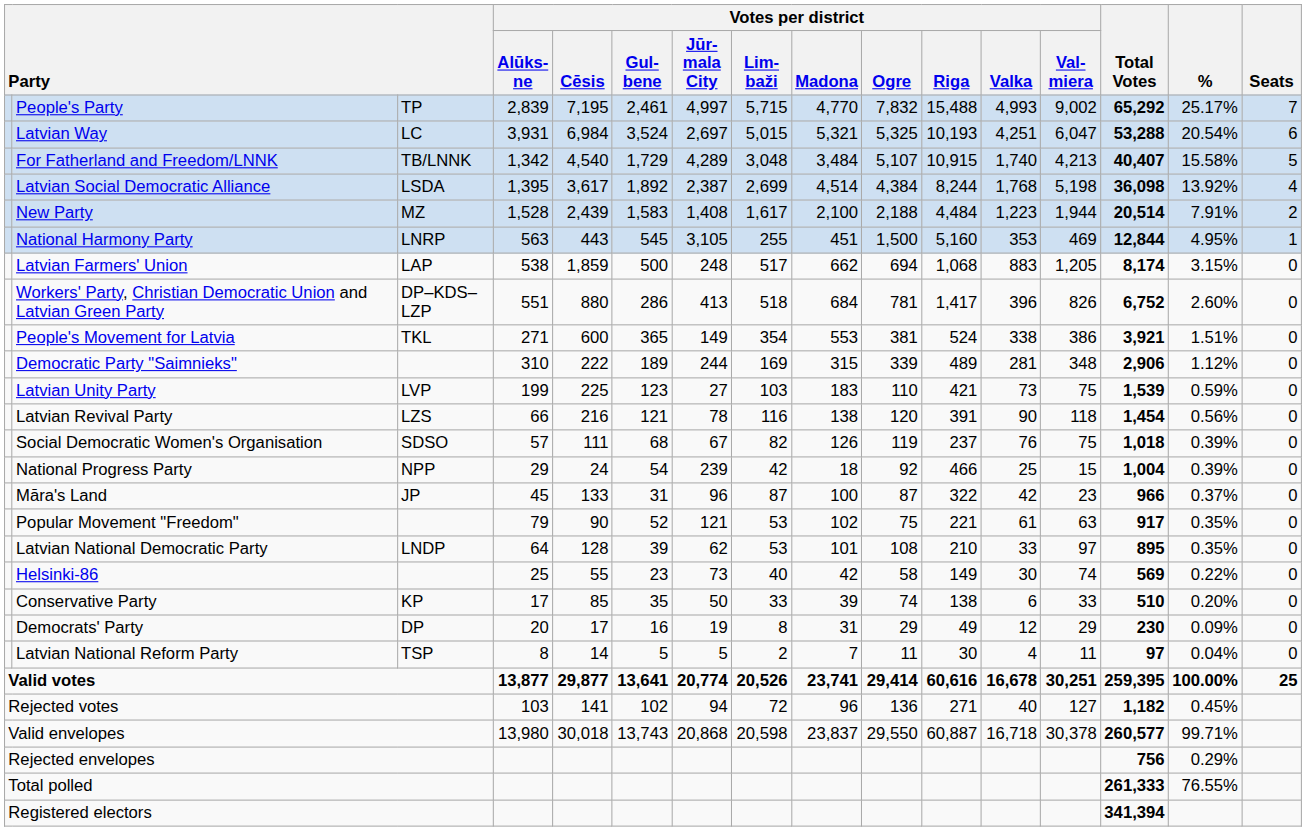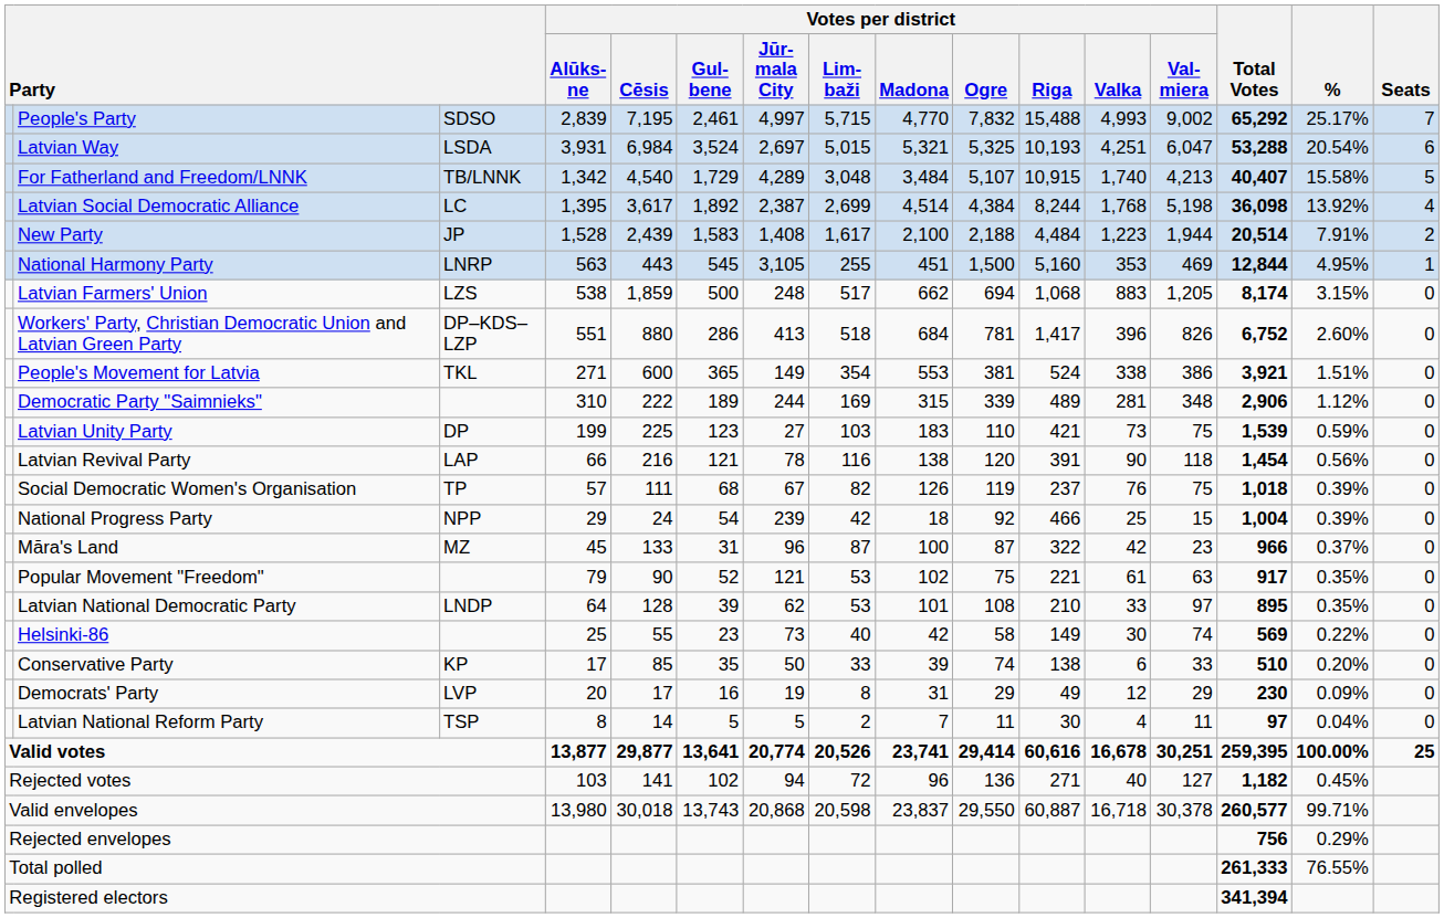 <table class="wikitable" border="1" style="text-align:right;">
 <tr>
 <th style="text-align:left;" valign=bottom rowspan=2 colspan=3>Party</th>
 <th colspan=10>Votes per district</th>
 <th align=center valign=bottom rowspan=2 width="50">Total Votes</th>
 <th align=center valign=bottom rowspan=2 width="50">%</th>
 <th align=center valign=bottom rowspan=2 width="50">Seats</th>
 </tr>
 <tr>
 <th align=center valign=bottom width="50"><a href='#'>Alūks- ne</a></th>
 <th align=center valign=bottom width="50"><a href='#'>Cēsis</a></th>
 <th align=center valign=bottom width="50"><a href='#'>Gul- bene</a></th>
 <th align=center valign=bottom width="50"><a href='#'>Jūr- mala City</a></th>
 <th align=center valign=bottom width="50"><a href='#'>Lim- baži</a></th>
 <th align=center valign=bottom width="50"><a href='#'>Madona</a></th>
 <th align=center valign=bottom width="50"><a href='#'>Ogre</a></th>
 <th align=center valign=bottom width="50"><a href='#'>Riga</a></th>
 <th align=center valign=bottom width="50"><a href='#'>Valka</a></th>
 <th align=center valign=bottom width="50"><a href='#'>Val- miera</a></th>
 </tr>
 <tr style="background:#CEE0F2;">
 <td></td>
 <td align=left><a href='#'>People's Party</a></td>
-<td align=left>TP</td>
+<td align=left>SDSO</td>
 <td>2,839</td>
 <td>7,195</td>
 <td>2,461</td>
 <td>4,997</td>
 <td>5,715</td>
 <td>4,770</td>
 <td>7,832</td>
 <td>15,488</td>
 <td>4,993</td>
 <td>9,002</td>
 <td><strong>65,292</strong></td>
 <td>25.17%</td>
 <td>7</td>
 </tr>
 <tr style="background:#CEE0F2;">
 <td></td>
 <td align=left><a href='#'>Latvian Way</a></td>
-<td align=left>LC</td>
+<td align=left>LSDA</td>
 <td>3,931</td>
 <td>6,984</td>
 <td>3,524</td>
 <td>2,697</td>
 <td>5,015</td>
 <td>5,321</td>
 <td>5,325</td>
 <td>10,193</td>
 <td>4,251</td>
 <td>6,047</td>
 <td><strong>53,288</strong></td>
 <td>20.54%</td>
 <td>6</td>
 </tr>
 <tr style="background:#CEE0F2;">
 <td></td>
 <td align=left><a href='#'>For Fatherland and Freedom/LNNK</a></td>
 <td align=left>TB/LNNK</td>
 <td>1,342</td>
 <td>4,540</td>
 <td>1,729</td>
 <td>4,289</td>
 <td>3,048</td>
 <td>3,484</td>
 <td>5,107</td>
 <td>10,915</td>
 <td>1,740</td>
 <td>4,213</td>
 <td><strong>40,407</strong></td>
 <td>15.58%</td>
 <td>5</td>
 </tr>
 <tr style="background:#CEE0F2;">
 <td></td>
 <td align=left style="white-space: nowrap;"><a href='#'>Latvian Social Democratic Alliance</a></td>
-<td align=left>LSDA</td>
+<td align=left>LC</td>
 <td>1,395</td>
 <td>3,617</td>
 <td>1,892</td>
 <td>2,387</td>
 <td>2,699</td>
 <td>4,514</td>
 <td>4,384</td>
 <td>8,244</td>
 <td>1,768</td>
 <td>5,198</td>
 <td><strong>36,098</strong></td>
 <td>13.92%</td>
 <td>4</td>
 </tr>
 <tr style="background:#CEE0F2;">
 <td></td>
 <td align=left><a href='#'>New Party</a></td>
-<td align=left>MZ</td>
+<td align=left>JP</td>
 <td>1,528</td>
 <td>2,439</td>
 <td>1,583</td>
 <td>1,408</td>
 <td>1,617</td>
 <td>2,100</td>
 <td>2,188</td>
 <td>4,484</td>
 <td>1,223</td>
 <td>1,944</td>
 <td><strong>20,514</strong></td>
 <td>7.91%</td>
 <td>2</td>
 </tr>
 <tr style="background:#CEE0F2;">
 <td></td>
 <td align=left><a href='#'>National Harmony Party</a></td>
 <td align=left>LNRP</td>
 <td>563</td>
 <td>443</td>
 <td>545</td>
 <td>3,105</td>
 <td>255</td>
 <td>451</td>
 <td>1,500</td>
 <td>5,160</td>
 <td>353</td>
 <td>469</td>
 <td><strong>12,844</strong></td>
 <td>4.95%</td>
 <td>1</td>
 </tr>
 <tr>
 <td></td>
 <td align=left><a href='#'>Latvian Farmers' Union</a></td>
-<td align=left>LAP</td>
+<td align=left>LZS</td>
 <td>538</td>
 <td>1,859</td>
 <td>500</td>
 <td>248</td>
 <td>517</td>
 <td>662</td>
 <td>694</td>
 <td>1,068</td>
 <td>883</td>
 <td>1,205</td>
 <td><strong>8,174</strong></td>
 <td>3.15%</td>
 <td>0</td>
 </tr>
 <tr>
 <td></td>
 <td align=left><a href='#'>Workers' Party</a>, <a href='#'>Christian Democratic Union</a> and <a href='#'>Latvian Green Party</a></td>
 <td align=left>DP–KDS–LZP</td>
 <td>551</td>
 <td>880</td>
 <td>286</td>
 <td>413</td>
 <td>518</td>
 <td>684</td>
 <td>781</td>
 <td>1,417</td>
 <td>396</td>
 <td>826</td>
 <td><strong>6,752</strong></td>
 <td>2.60%</td>
 <td>0</td>
 </tr>
 <tr>
 <td></td>
 <td align=left><a href='#'>People's Movement for Latvia</a></td>
 <td align=left>TKL</td>
 <td>271</td>
 <td>600</td>
 <td>365</td>
 <td>149</td>
 <td>354</td>
 <td>553</td>
 <td>381</td>
 <td>524</td>
 <td>338</td>
 <td>386</td>
 <td><strong>3,921</strong></td>
 <td>1.51%</td>
 <td>0</td>
 </tr>
 <tr>
 <td></td>
 <td align=left><a href='#'>Democratic Party "Saimnieks"</a></td>
 <td align=left></td>
 <td>310</td>
 <td>222</td>
 <td>189</td>
 <td>244</td>
 <td>169</td>
 <td>315</td>
 <td>339</td>
 <td>489</td>
 <td>281</td>
 <td>348</td>
 <td><strong>2,906</strong></td>
 <td>1.12%</td>
 <td>0</td>
 </tr>
 <tr>
 <td></td>
 <td align=left><a href='#'>Latvian Unity Party</a></td>
-<td align=left>LVP</td>
+<td align=left>DP</td>
 <td>199</td>
 <td>225</td>
 <td>123</td>
 <td>27</td>
 <td>103</td>
 <td>183</td>
 <td>110</td>
 <td>421</td>
 <td>73</td>
 <td>75</td>
 <td><strong>1,539</strong></td>
 <td>0.59%</td>
 <td>0</td>
 </tr>
 <tr>
 <td></td>
 <td align=left>Latvian Revival Party</td>
-<td align=left>LZS</td>
+<td align=left>LAP</td>
 <td>66</td>
 <td>216</td>
 <td>121</td>
 <td>78</td>
 <td>116</td>
 <td>138</td>
 <td>120</td>
 <td>391</td>
 <td>90</td>
 <td>118</td>
 <td><strong>1,454</strong></td>
 <td>0.56%</td>
 <td>0</td>
 </tr>
 <tr>
 <td></td>
 <td align=left>Social Democratic Women's Organisation</td>
-<td align=left>SDSO</td>
+<td align=left>TP</td>
 <td>57</td>
 <td>111</td>
 <td>68</td>
 <td>67</td>
 <td>82</td>
 <td>126</td>
 <td>119</td>
 <td>237</td>
 <td>76</td>
 <td>75</td>
 <td><strong>1,018</strong></td>
 <td>0.39%</td>
 <td>0</td>
 </tr>
 <tr>
 <td></td>
 <td align=left>National Progress Party</td>
 <td align=left>NPP</td>
 <td>29</td>
 <td>24</td>
 <td>54</td>
 <td>239</td>
 <td>42</td>
 <td>18</td>
 <td>92</td>
 <td>466</td>
 <td>25</td>
 <td>15</td>
 <td><strong>1,004</strong></td>
 <td>0.39%</td>
 <td>0</td>
 </tr>
 <tr>
 <td></td>
 <td align=left>Māra's Land</td>
-<td align=left>JP</td>
+<td align=left>MZ</td>
 <td>45</td>
 <td>133</td>
 <td>31</td>
 <td>96</td>
 <td>87</td>
 <td>100</td>
 <td>87</td>
 <td>322</td>
 <td>42</td>
 <td>23</td>
 <td><strong>966</strong></td>
 <td>0.37%</td>
 <td>0</td>
 </tr>
 <tr>
 <td></td>
 <td align=left>Popular Movement "Freedom"</td>
 <td align=left></td>
 <td>79</td>
 <td>90</td>
 <td>52</td>
 <td>121</td>
 <td>53</td>
 <td>102</td>
 <td>75</td>
 <td>221</td>
 <td>61</td>
 <td>63</td>
 <td><strong>917</strong></td>
 <td>0.35%</td>
 <td>0</td>
 </tr>
 <tr>
 <td></td>
 <td align=left>Latvian National Democratic Party</td>
 <td align=left>LNDP</td>
 <td>64</td>
 <td>128</td>
 <td>39</td>
 <td>62</td>
 <td>53</td>
 <td>101</td>
 <td>108</td>
 <td>210</td>
 <td>33</td>
 <td>97</td>
 <td><strong>895</strong></td>
 <td>0.35%</td>
 <td>0</td>
 </tr>
 <tr>
 <td></td>
 <td align=left><a href='#'>Helsinki-86</a></td>
 <td align=left></td>
 <td>25</td>
 <td>55</td>
 <td>23</td>
 <td>73</td>
 <td>40</td>
 <td>42</td>
 <td>58</td>
 <td>149</td>
 <td>30</td>
 <td>74</td>
 <td><strong>569</strong></td>
 <td>0.22%</td>
 <td>0</td>
 </tr>
 <tr>
 <td></td>
 <td align=left>Conservative Party</td>
 <td align=left>KP</td>
 <td>17</td>
 <td>85</td>
 <td>35</td>
 <td>50</td>
 <td>33</td>
 <td>39</td>
 <td>74</td>
 <td>138</td>
 <td>6</td>
 <td>33</td>
 <td><strong>510</strong></td>
 <td>0.20%</td>
 <td>0</td>
 </tr>
 <tr>
 <td></td>
 <td align=left>Democrats' Party</td>
-<td align=left>DP</td>
+<td align=left>LVP</td>
 <td>20</td>
 <td>17</td>
 <td>16</td>
 <td>19</td>
 <td>8</td>
 <td>31</td>
 <td>29</td>
 <td>49</td>
 <td>12</td>
 <td>29</td>
 <td><strong>230</strong></td>
 <td>0.09%</td>
 <td>0</td>
 </tr>
 <tr>
 <td></td>
 <td align=left>Latvian National Reform Party</td>
 <td align=left>TSP</td>
 <td>8</td>
 <td>14</td>
 <td>5</td>
 <td>5</td>
 <td>2</td>
 <td>7</td>
 <td>11</td>
 <td>30</td>
 <td>4</td>
 <td>11</td>
 <td><strong>97</strong></td>
 <td>0.04%</td>
 <td>0</td>
 </tr>
 <tr style="font-weight:bold">
 <td align=left colspan=3>Valid votes</td>
 <td>13,877</td>
 <td>29,877</td>
 <td>13,641</td>
 <td>20,774</td>
 <td>20,526</td>
 <td>23,741</td>
 <td>29,414</td>
 <td>60,616</td>
 <td>16,678</td>
 <td>30,251</td>
 <td>259,395</td>
 <td>100.00%</td>
 <td>25</td>
 </tr>
 <tr>
 <td align=left colspan=3>Rejected votes</td>
 <td>103</td>
 <td>141</td>
 <td>102</td>
 <td>94</td>
 <td>72</td>
 <td>96</td>
 <td>136</td>
 <td>271</td>
 <td>40</td>
 <td>127</td>
 <td><strong>1,182</strong></td>
 <td>0.45%</td>
 <td></td>
 </tr>
 <tr>
 <td align=left colspan=3>Valid envelopes</td>
 <td>13,980</td>
 <td>30,018</td>
 <td>13,743</td>
 <td>20,868</td>
 <td>20,598</td>
 <td>23,837</td>
 <td>29,550</td>
 <td>60,887</td>
 <td>16,718</td>
 <td>30,378</td>
 <td><strong>260,577</strong></td>
 <td>99.71%</td>
 <td></td>
 </tr>
 <tr>
 <td align=left colspan=3>Rejected envelopes</td>
 <td></td>
 <td></td>
 <td></td>
 <td></td>
 <td></td>
 <td></td>
 <td></td>
 <td></td>
 <td></td>
 <td></td>
 <td><strong>756</strong></td>
 <td>0.29%</td>
 <td></td>
 </tr>
 <tr>
 <td align=left colspan=3>Total polled</td>
 <td></td>
 <td></td>
 <td></td>
 <td></td>
 <td></td>
 <td></td>
 <td></td>
 <td></td>
 <td></td>
 <td></td>
 <td><strong>261,333</strong></td>
 <td>76.55%</td>
 <td></td>
 </tr>
 <tr>
 <td align=left colspan=3>Registered electors</td>
 <td></td>
 <td></td>
 <td></td>
 <td></td>
 <td></td>
 <td></td>
 <td></td>
 <td></td>
 <td></td>
 <td></td>
 <td><strong>341,394</strong></td>
 <td></td>
 <td></td>
 </tr>
 </table>
